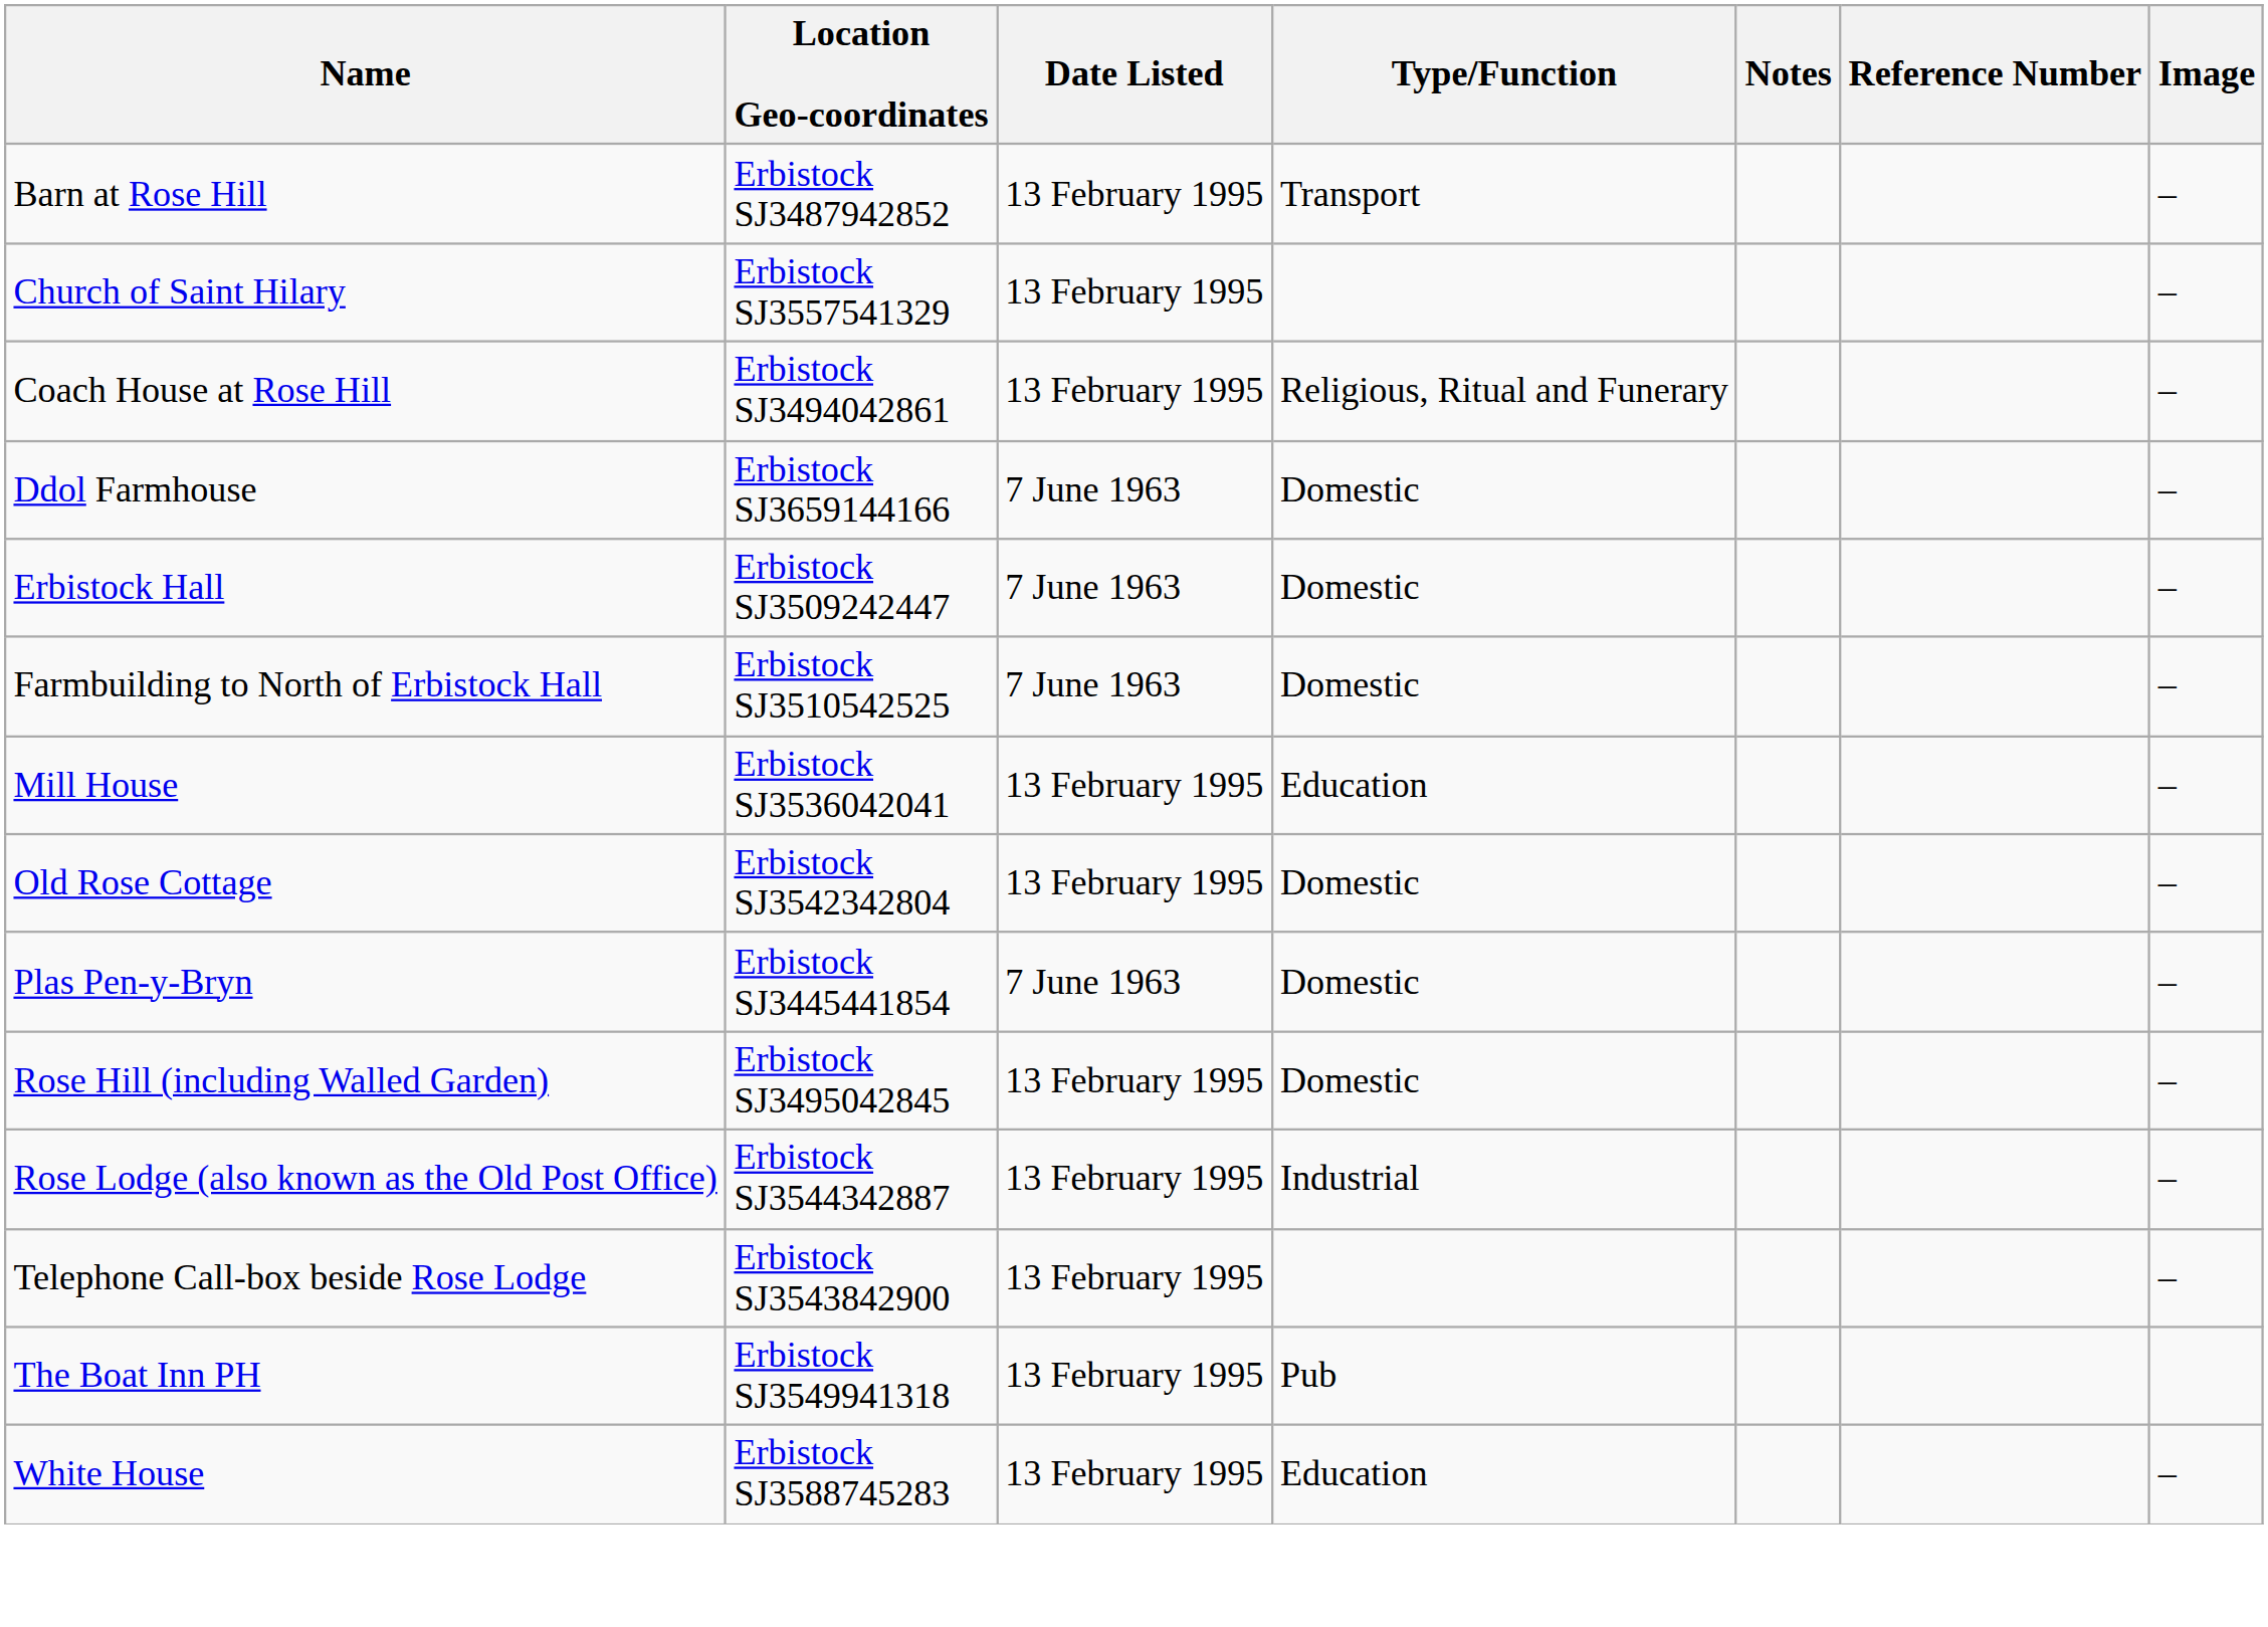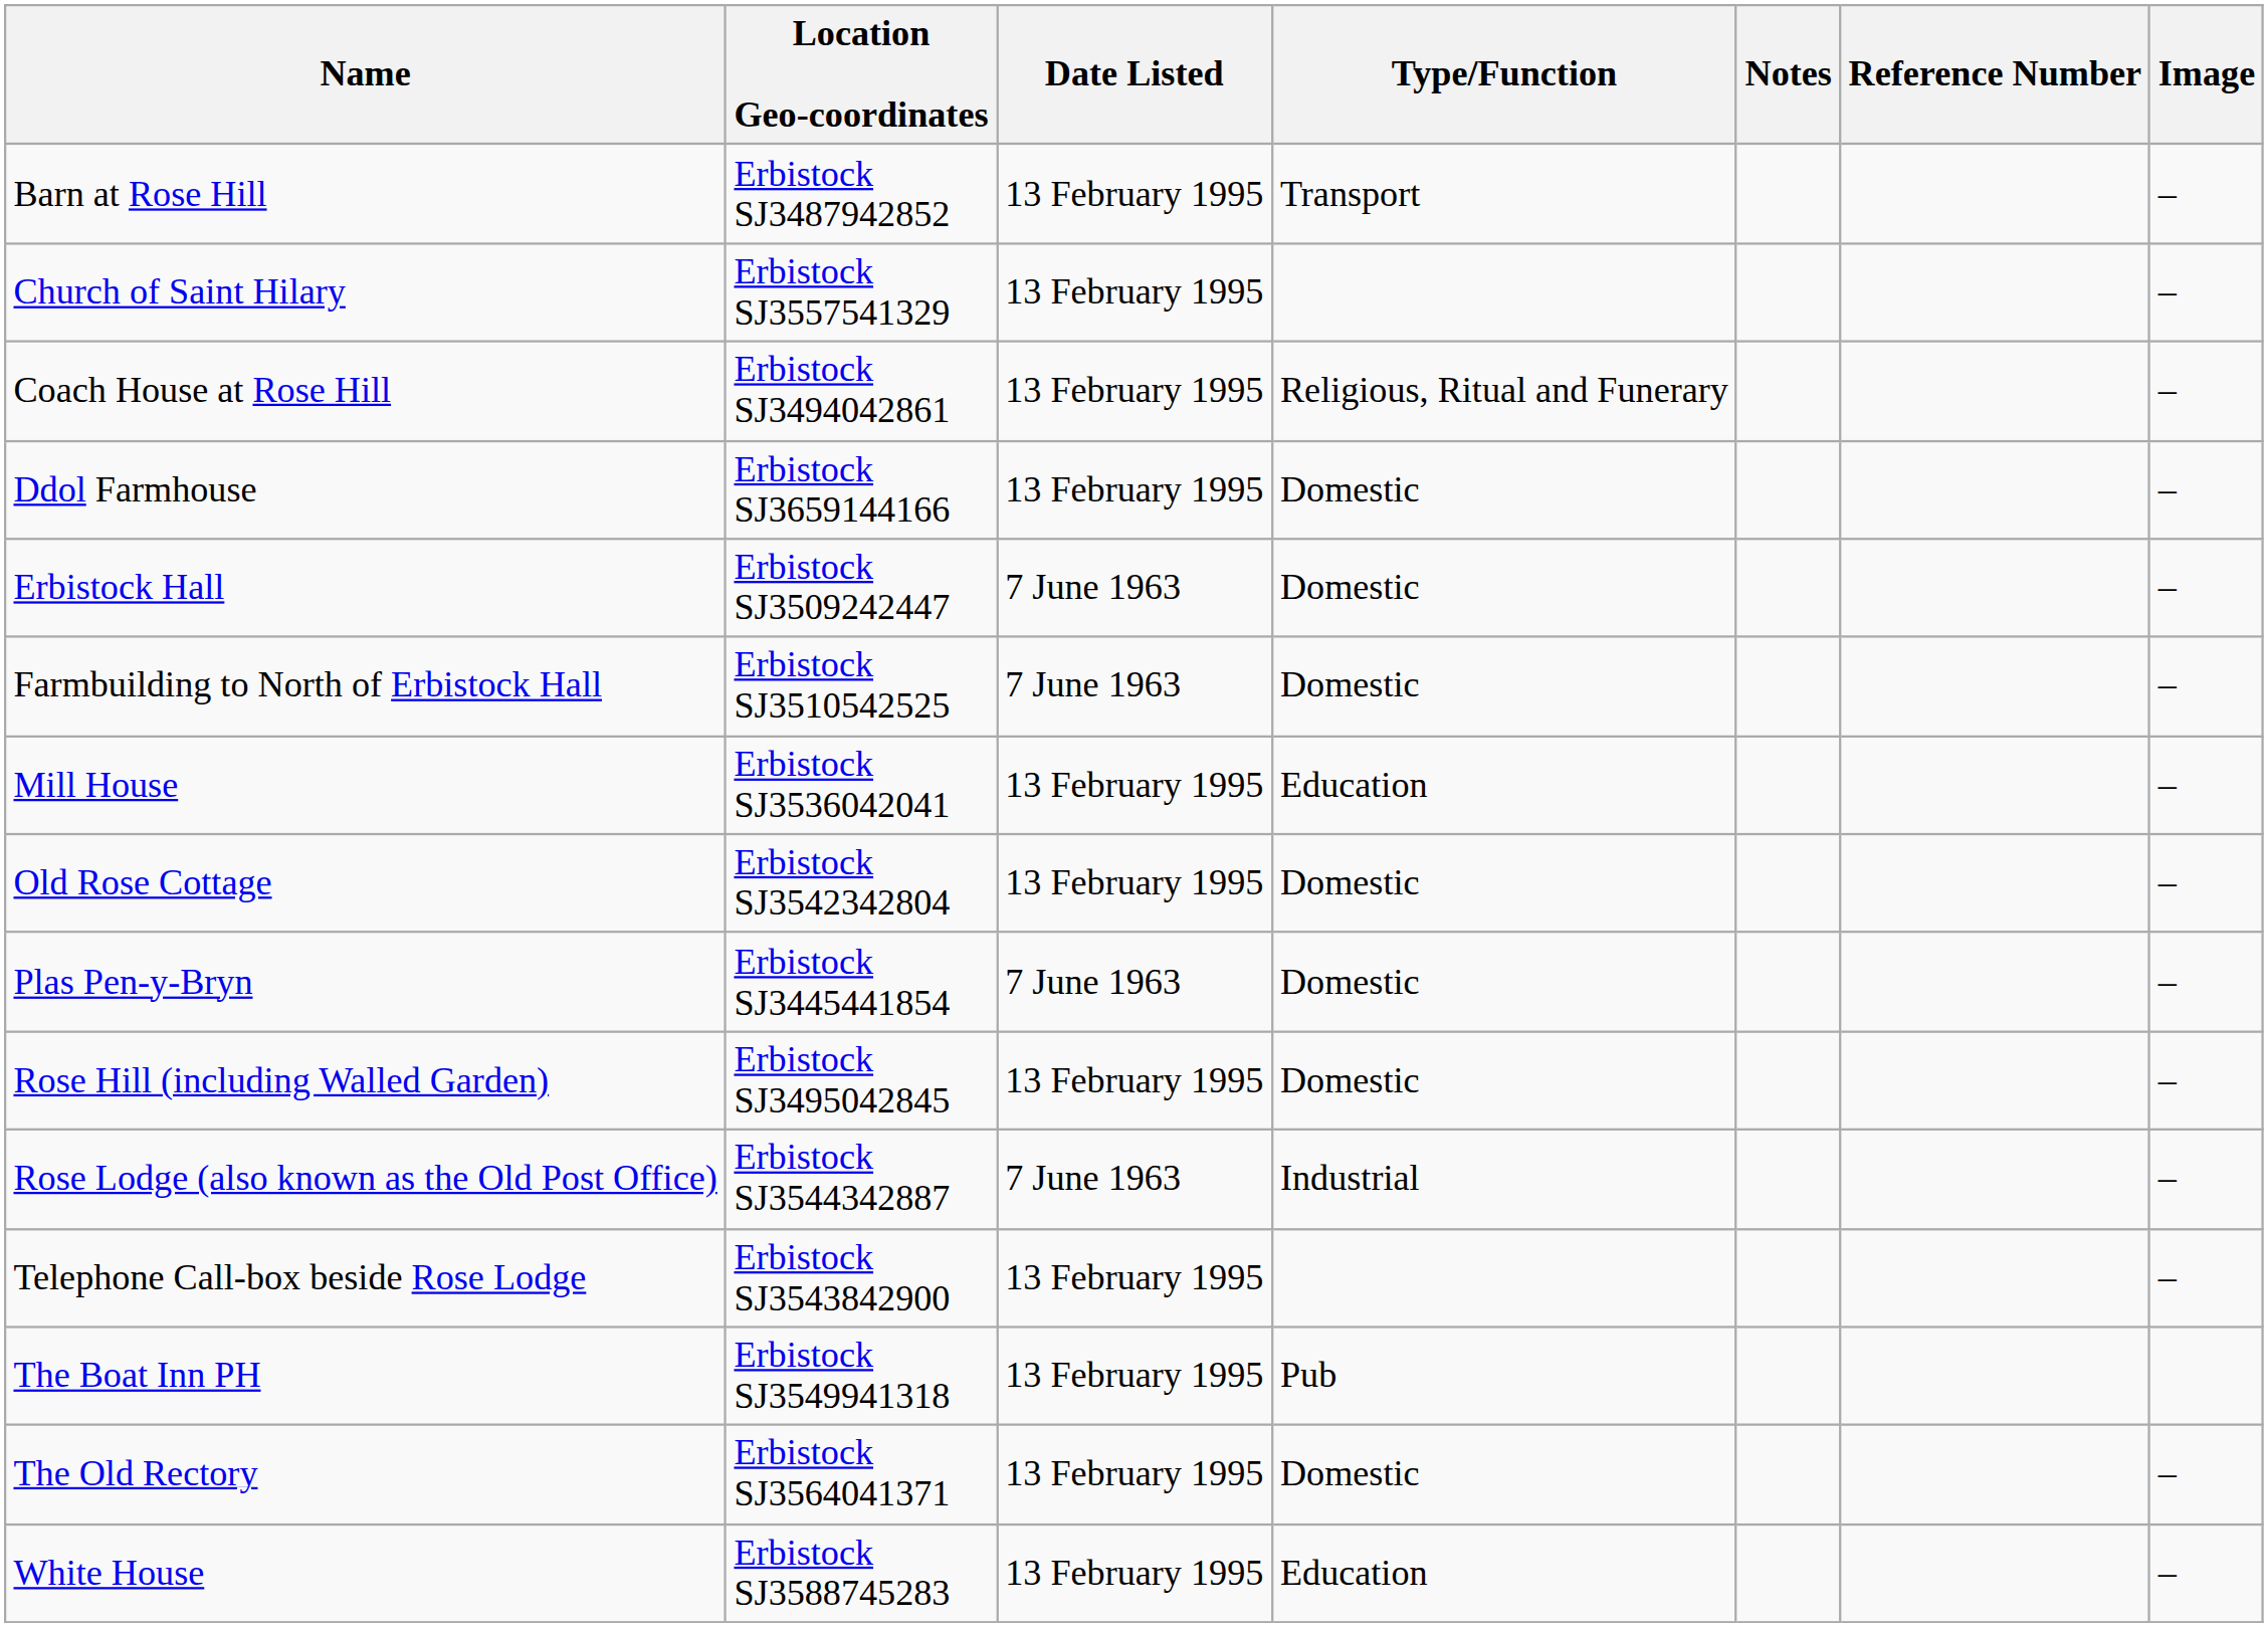 <table class="wikitable sortable">
 <tr>
 <th>Name</th>
 <th>Location<br><br>Geo-coordinates</th>
 <th>Date Listed</th>
 <th>Type/Function</th>
 <th>Notes</th>
 <th>Reference Number</th>
 <th>Image</th>
 </tr>
 <tr>
 <td>Barn at <a href='#'>Rose Hill</a></td>
 <td><a href='#'>Erbistock</a><br>SJ3487942852<br></td>
 <td>13 February 1995</td>
 <td>Transport</td>
 <td></td>
 <td></td>
 <td>–</td>
 </tr>
 <tr>
 <td><a href='#'>Church of Saint Hilary</a></td>
 <td><a href='#'>Erbistock</a><br>SJ3557541329<br></td>
 <td>13 February 1995</td>
 <td></td>
 <td></td>
 <td></td>
 <td>–</td>
 </tr>
 <tr>
 <td>Coach House at <a href='#'>Rose Hill</a></td>
 <td><a href='#'>Erbistock</a><br>SJ3494042861<br></td>
 <td>13 February 1995</td>
 <td>Religious, Ritual and Funerary</td>
 <td></td>
 <td></td>
 <td>–</td>
 </tr>
 <tr>
 <td><a href='#'>Ddol</a> Farmhouse</td>
 <td><a href='#'>Erbistock</a><br>SJ3659144166<br></td>
-<td>7 June 1963</td>
+<td>13 February 1995</td>
 <td>Domestic</td>
 <td></td>
 <td></td>
 <td>–</td>
 </tr>
 <tr>
 <td><a href='#'>Erbistock Hall</a></td>
 <td><a href='#'>Erbistock</a><br>SJ3509242447<br></td>
 <td>7 June 1963</td>
 <td>Domestic</td>
 <td></td>
 <td></td>
 <td>–</td>
 </tr>
 <tr>
 <td>Farmbuilding to North of <a href='#'>Erbistock Hall</a></td>
 <td><a href='#'>Erbistock</a><br>SJ3510542525<br></td>
 <td>7 June 1963</td>
 <td>Domestic</td>
 <td></td>
 <td></td>
 <td>–</td>
 </tr>
 <tr>
 <td><a href='#'>Mill House</a></td>
 <td><a href='#'>Erbistock</a><br>SJ3536042041<br></td>
 <td>13 February 1995</td>
 <td>Education</td>
 <td></td>
 <td></td>
 <td>–</td>
 </tr>
 <tr>
 <td><a href='#'>Old Rose Cottage</a></td>
 <td><a href='#'>Erbistock</a><br>SJ3542342804<br></td>
 <td>13 February 1995</td>
 <td>Domestic</td>
 <td></td>
 <td></td>
 <td>–</td>
 </tr>
 <tr>
 <td><a href='#'>Plas Pen-y-Bryn</a></td>
 <td><a href='#'>Erbistock</a><br>SJ3445441854<br></td>
 <td>7 June 1963</td>
 <td>Domestic</td>
 <td></td>
 <td></td>
 <td>–</td>
 </tr>
 <tr>
 <td><a href='#'>Rose Hill (including Walled Garden)</a></td>
 <td><a href='#'>Erbistock</a><br>SJ3495042845<br></td>
 <td>13 February 1995</td>
 <td>Domestic</td>
 <td></td>
 <td></td>
 <td>–</td>
 </tr>
 <tr>
 <td><a href='#'>Rose Lodge (also known as the Old Post Office)</a></td>
 <td><a href='#'>Erbistock</a><br>SJ3544342887<br></td>
-<td>13 February 1995</td>
+<td>7 June 1963</td>
 <td>Industrial</td>
 <td></td>
 <td></td>
 <td>–</td>
 </tr>
 <tr>
 <td>Telephone Call-box beside <a href='#'>Rose Lodge</a></td>
 <td><a href='#'>Erbistock</a><br>SJ3543842900<br></td>
 <td>13 February 1995</td>
 <td></td>
 <td></td>
 <td></td>
 <td>–</td>
 </tr>
 <tr>
 <td><a href='#'>The Boat Inn PH</a></td>
 <td><a href='#'>Erbistock</a><br>SJ3549941318<br></td>
 <td>13 February 1995</td>
 <td>Pub</td>
 <td></td>
 <td></td>
 <td></td>
 </tr>
 <tr>
+<td><a href='#'>The Old Rectory</a></td>
+<td><a href='#'>Erbistock</a><br>SJ3564041371<br></td>
+<td>13 February 1995</td>
+<td>Domestic</td>
+<td></td>
+<td></td>
+<td>–</td>
+</tr>
+<tr>
 <td><a href='#'>White House</a></td>
 <td><a href='#'>Erbistock</a><br>SJ3588745283<br></td>
 <td>13 February 1995</td>
 <td>Education</td>
 <td></td>
 <td></td>
 <td>–</td>
 </tr>
 </table>
